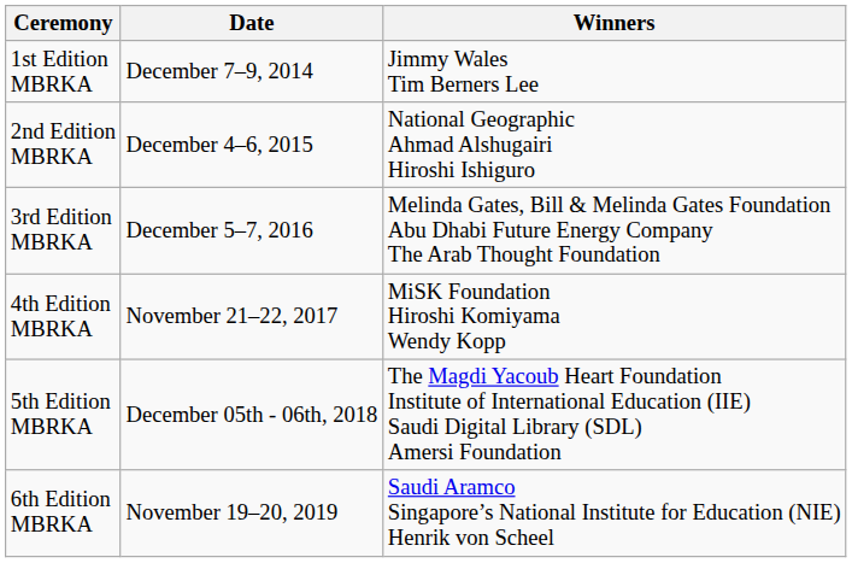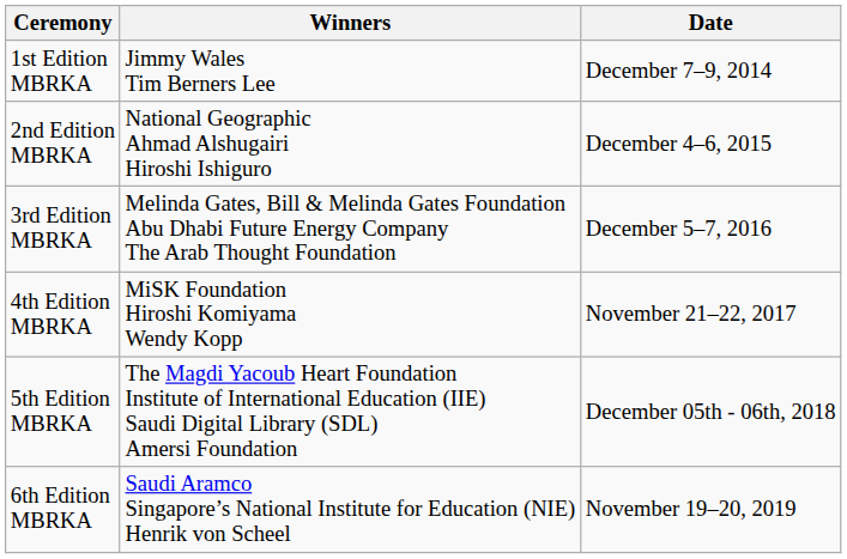 <table class="wikitable">
 <tr>
 <th>Ceremony</th>
+<th>Winners</th>
 <th>Date</th>
-<th>Winners</th>
 </tr>
 <tr>
 <td>1st Edition<br>MBRKA</td>
+<td>Jimmy Wales<br>Tim Berners Lee</td>
 <td>December 7–9, 2014</td>
-<td>Jimmy Wales<br>Tim Berners Lee</td>
 </tr>
 <tr>
 <td>2nd Edition<br>MBRKA</td>
+<td>National Geographic<br>Ahmad Alshugairi<br>Hiroshi Ishiguro</td>
 <td>December 4–6, 2015</td>
-<td>National Geographic<br>Ahmad Alshugairi<br>Hiroshi Ishiguro</td>
 </tr>
 <tr>
 <td>3rd Edition<br>MBRKA</td>
+<td>Melinda Gates, Bill & Melinda Gates Foundation<br>Abu Dhabi Future Energy Company<br>The Arab Thought Foundation</td>
 <td>December 5–7, 2016</td>
-<td>Melinda Gates, Bill & Melinda Gates Foundation<br>Abu Dhabi Future Energy Company<br>The Arab Thought Foundation</td>
 </tr>
 <tr>
 <td>4th Edition<br>MBRKA</td>
+<td>MiSK Foundation<br>Hiroshi Komiyama<br>Wendy Kopp</td>
 <td>November 21–22, 2017</td>
-<td>MiSK Foundation<br>Hiroshi Komiyama<br>Wendy Kopp</td>
 </tr>
 <tr>
 <td>5th Edition<br>MBRKA</td>
+<td>The <a href='#'>Magdi Yacoub</a> Heart Foundation<br>Institute of International Education (IIE)<br>Saudi Digital Library (SDL)<br>Amersi Foundation</td>
 <td>December 05th - 06th, 2018</td>
-<td>The <a href='#'>Magdi Yacoub</a> Heart Foundation<br>Institute of International Education (IIE)<br>Saudi Digital Library (SDL)<br>Amersi Foundation</td>
 </tr>
 <tr>
 <td>6th Edition<br>MBRKA</td>
+<td><a href='#'>Saudi Aramco</a><br>Singapore’s National Institute for Education (NIE)<br>Henrik von Scheel</td>
 <td>November 19–20, 2019</td>
-<td><a href='#'>Saudi Aramco</a><br>Singapore’s National Institute for Education (NIE)<br>Henrik von Scheel</td>
 </tr>
 </table>
